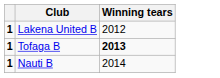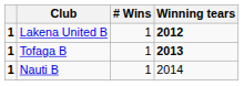 <table class="wikitable">
 <tr>
 <th></th>
 <th>Club</th>
+<th># Wins</th>
 <th>Winning tears</th>
 </tr>
 <tr>
 <td><strong>1</strong></td>
 <td><a href='#'>Lakena United B</a></td>
-<td>2012</td>
+<td align="right">1</td>
+<td><strong>2012</strong></td>
 </tr>
 <tr>
 <td><strong>1</strong></td>
 <td><a href='#'>Tofaga B</a></td>
+<td align="right">1</td>
 <td><strong>2013</strong></td>
 </tr>
 <tr>
 <td><strong>1</strong></td>
 <td><a href='#'>Nauti B</a></td>
+<td align="right">1</td>
 <td>2014</td>
 </tr>
 </table>
